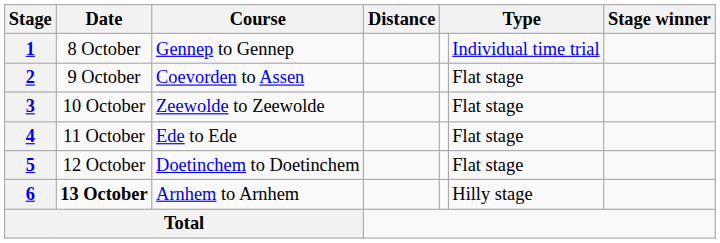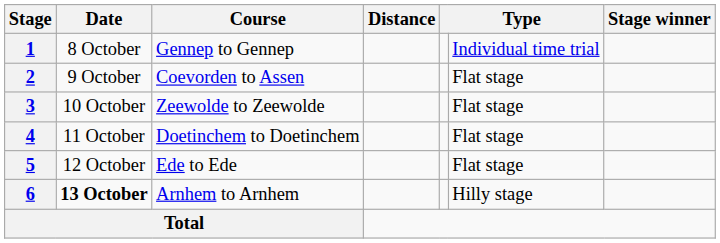 <table class="wikitable">
 <tr>
 <th scope="col">Stage</th>
 <th scope="col">Date</th>
 <th scope="col">Course</th>
 <th scope="col">Distance</th>
 <th colspan="2" scope="col">Type</th>
 <th scope="col">Stage winner</th>
 </tr>
 <tr>
 <th scope="row" style="text-align:center;"><a href='#'>1</a></th>
 <td style="text-align:center;">8 October</td>
 <td><a href='#'>Gennep</a> to Gennep</td>
 <td style="text-align:center;"></td>
 <td></td>
 <td><a href='#'>Individual time trial</a></td>
 <td></td>
 </tr>
 <tr>
 <th scope="row" style="text-align:center;"><a href='#'>2</a></th>
 <td style="text-align:center;">9 October</td>
 <td><a href='#'>Coevorden</a> to <a href='#'>Assen</a></td>
 <td style="text-align:center;"></td>
 <td></td>
 <td>Flat stage</td>
 <td></td>
 </tr>
 <tr>
 <th scope="row" style="text-align:center;"><a href='#'>3</a></th>
 <td style="text-align:center;">10 October</td>
 <td><a href='#'>Zeewolde</a> to Zeewolde</td>
 <td style="text-align:center;"></td>
 <td></td>
 <td>Flat stage</td>
 <td></td>
 </tr>
 <tr>
 <th scope="row" style="text-align:center;"><a href='#'>4</a></th>
 <td style="text-align:center;">11 October</td>
-<td><a href='#'>Ede</a> to Ede</td>
+<td><a href='#'>Doetinchem</a> to Doetinchem</td>
 <td style="text-align:center;"></td>
 <td></td>
 <td>Flat stage</td>
 <td></td>
 </tr>
 <tr>
 <th scope="row" style="text-align:center;"><a href='#'>5</a></th>
 <td style="text-align:center;">12 October</td>
-<td><a href='#'>Doetinchem</a> to Doetinchem</td>
+<td><a href='#'>Ede</a> to Ede</td>
 <td style="text-align:center;"></td>
 <td></td>
 <td>Flat stage</td>
 <td></td>
 </tr>
 <tr>
 <th scope="row" style="text-align:center;"><a href='#'>6</a></th>
 <td style="text-align:center;"><strong>13 October</strong></td>
 <td><a href='#'>Arnhem</a> to Arnhem</td>
 <td style="text-align:center;"></td>
 <td></td>
 <td>Hilly stage</td>
 <td></td>
 </tr>
 <tr>
 <th colspan="3">Total</th>
 <td colspan="4" style="text-align:center;"></td>
 </tr>
 </table>
